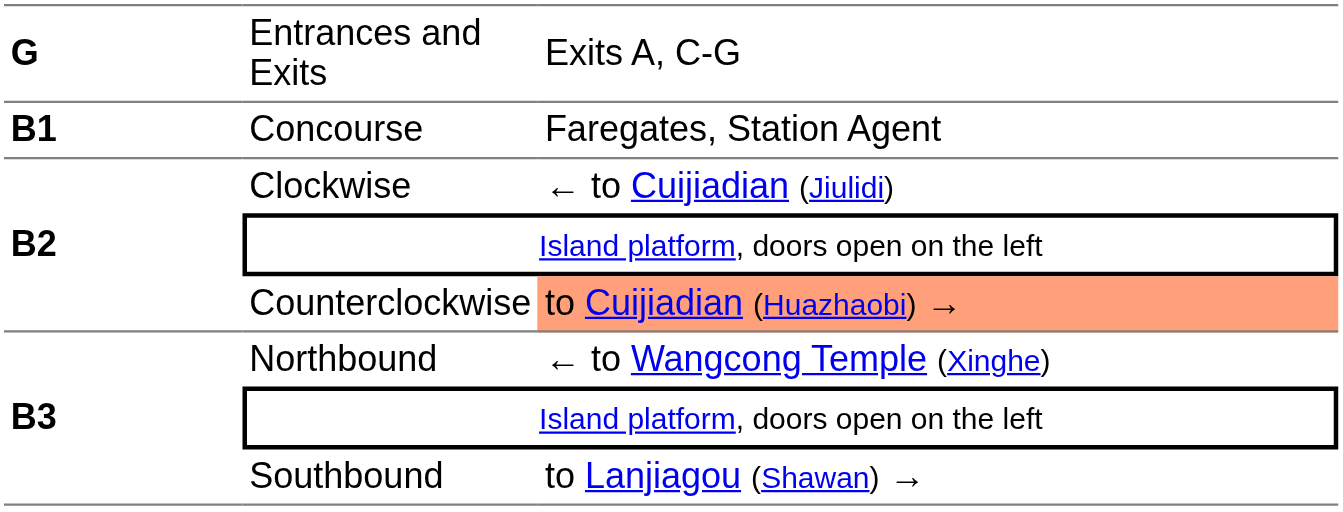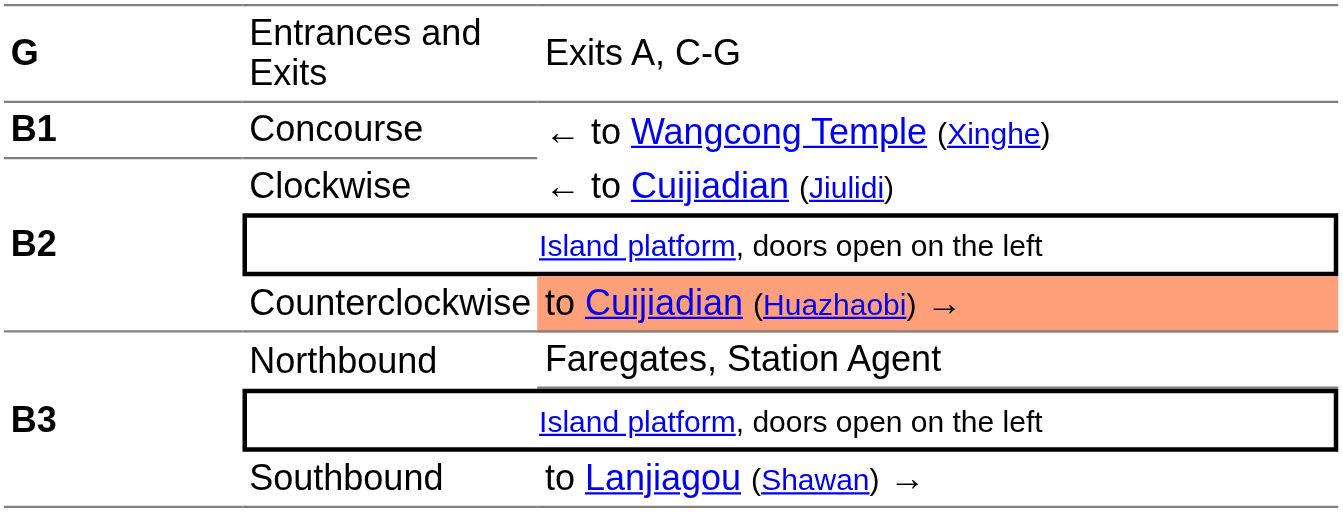 <table cellspacing=0 cellpadding=3>
 <tr>
 <td style="border-top:solid 1px gray;border-bottom:solid 1px gray;" width=100><strong>G</strong></td>
 <td style="border-top:solid 1px gray;border-bottom:solid 1px gray;" width=100>Entrances and Exits</td>
 <td style="border-top:solid 1px gray;border-bottom:solid 1px gray;" width=350>Exits A, C-G</td>
 </tr>
 <tr>
 <td style="border-top:solid 0px gray;border-bottom:solid 1px gray;" width=100><strong>B1</strong></td>
 <td style="border-top:solid 0px gray;border-bottom:solid 1px gray;" width=100>Concourse</td>
-<td style="border-top:solid 0px gray;border-bottom:solid 1px gray;" width=350>Faregates, Station Agent</td>
+<td>←  to <a href='#'>Wangcong Temple</a> <small>(<a href='#'>Xinghe</a>)</small></td>
 </tr>
 <tr>
 <td style="border-bottom:solid 1px gray;" rowspan=3><strong>B2</strong></td>
 <td>Clockwise</td>
 <td>←  to <a href='#'>Cuijiadian</a> <small>(<a href='#'>Jiulidi</a>)</small></td>
 </tr>
 <tr>
 <td style="border-right:solid 2px black;border-left:solid 2px black;border-top:solid 2px black;border-bottom:solid 2px black;text-align:center;" colspan=2><small><a href='#'>Island platform</a>, doors open on the left</small></td>
 </tr>
 <tr>
 <td style="border-bottom:solid 1px gray;">Counterclockwise</td>
 <td style="background: lightsalmon; border-bottom:solid 1px gray;">  to <a href='#'>Cuijiadian</a> <small>(<a href='#'>Huazhaobi</a>)</small> →</td>
 </tr>
 <tr>
 <td style="border-bottom:solid 1px gray;" rowspan=3><strong>B3</strong></td>
 <td>Northbound</td>
-<td>←  to <a href='#'>Wangcong Temple</a> <small>(<a href='#'>Xinghe</a>)</small></td>
+<td style="border-top:solid 0px gray;border-bottom:solid 1px gray;" width=350>Faregates, Station Agent</td>
 </tr>
 <tr>
 <td style="border-right:solid 2px black;border-left:solid 2px black;border-top:solid 2px black;border-bottom:solid 2px black;text-align:center;" colspan=2><small><a href='#'>Island platform</a>, doors open on the left</small></td>
 </tr>
 <tr>
 <td style="border-bottom:solid 1px gray;">Southbound</td>
 <td style="border-bottom:solid 1px gray;">  to <a href='#'>Lanjiagou</a> <small>(<a href='#'>Shawan</a>)</small> →</td>
 </tr>
 </table>
